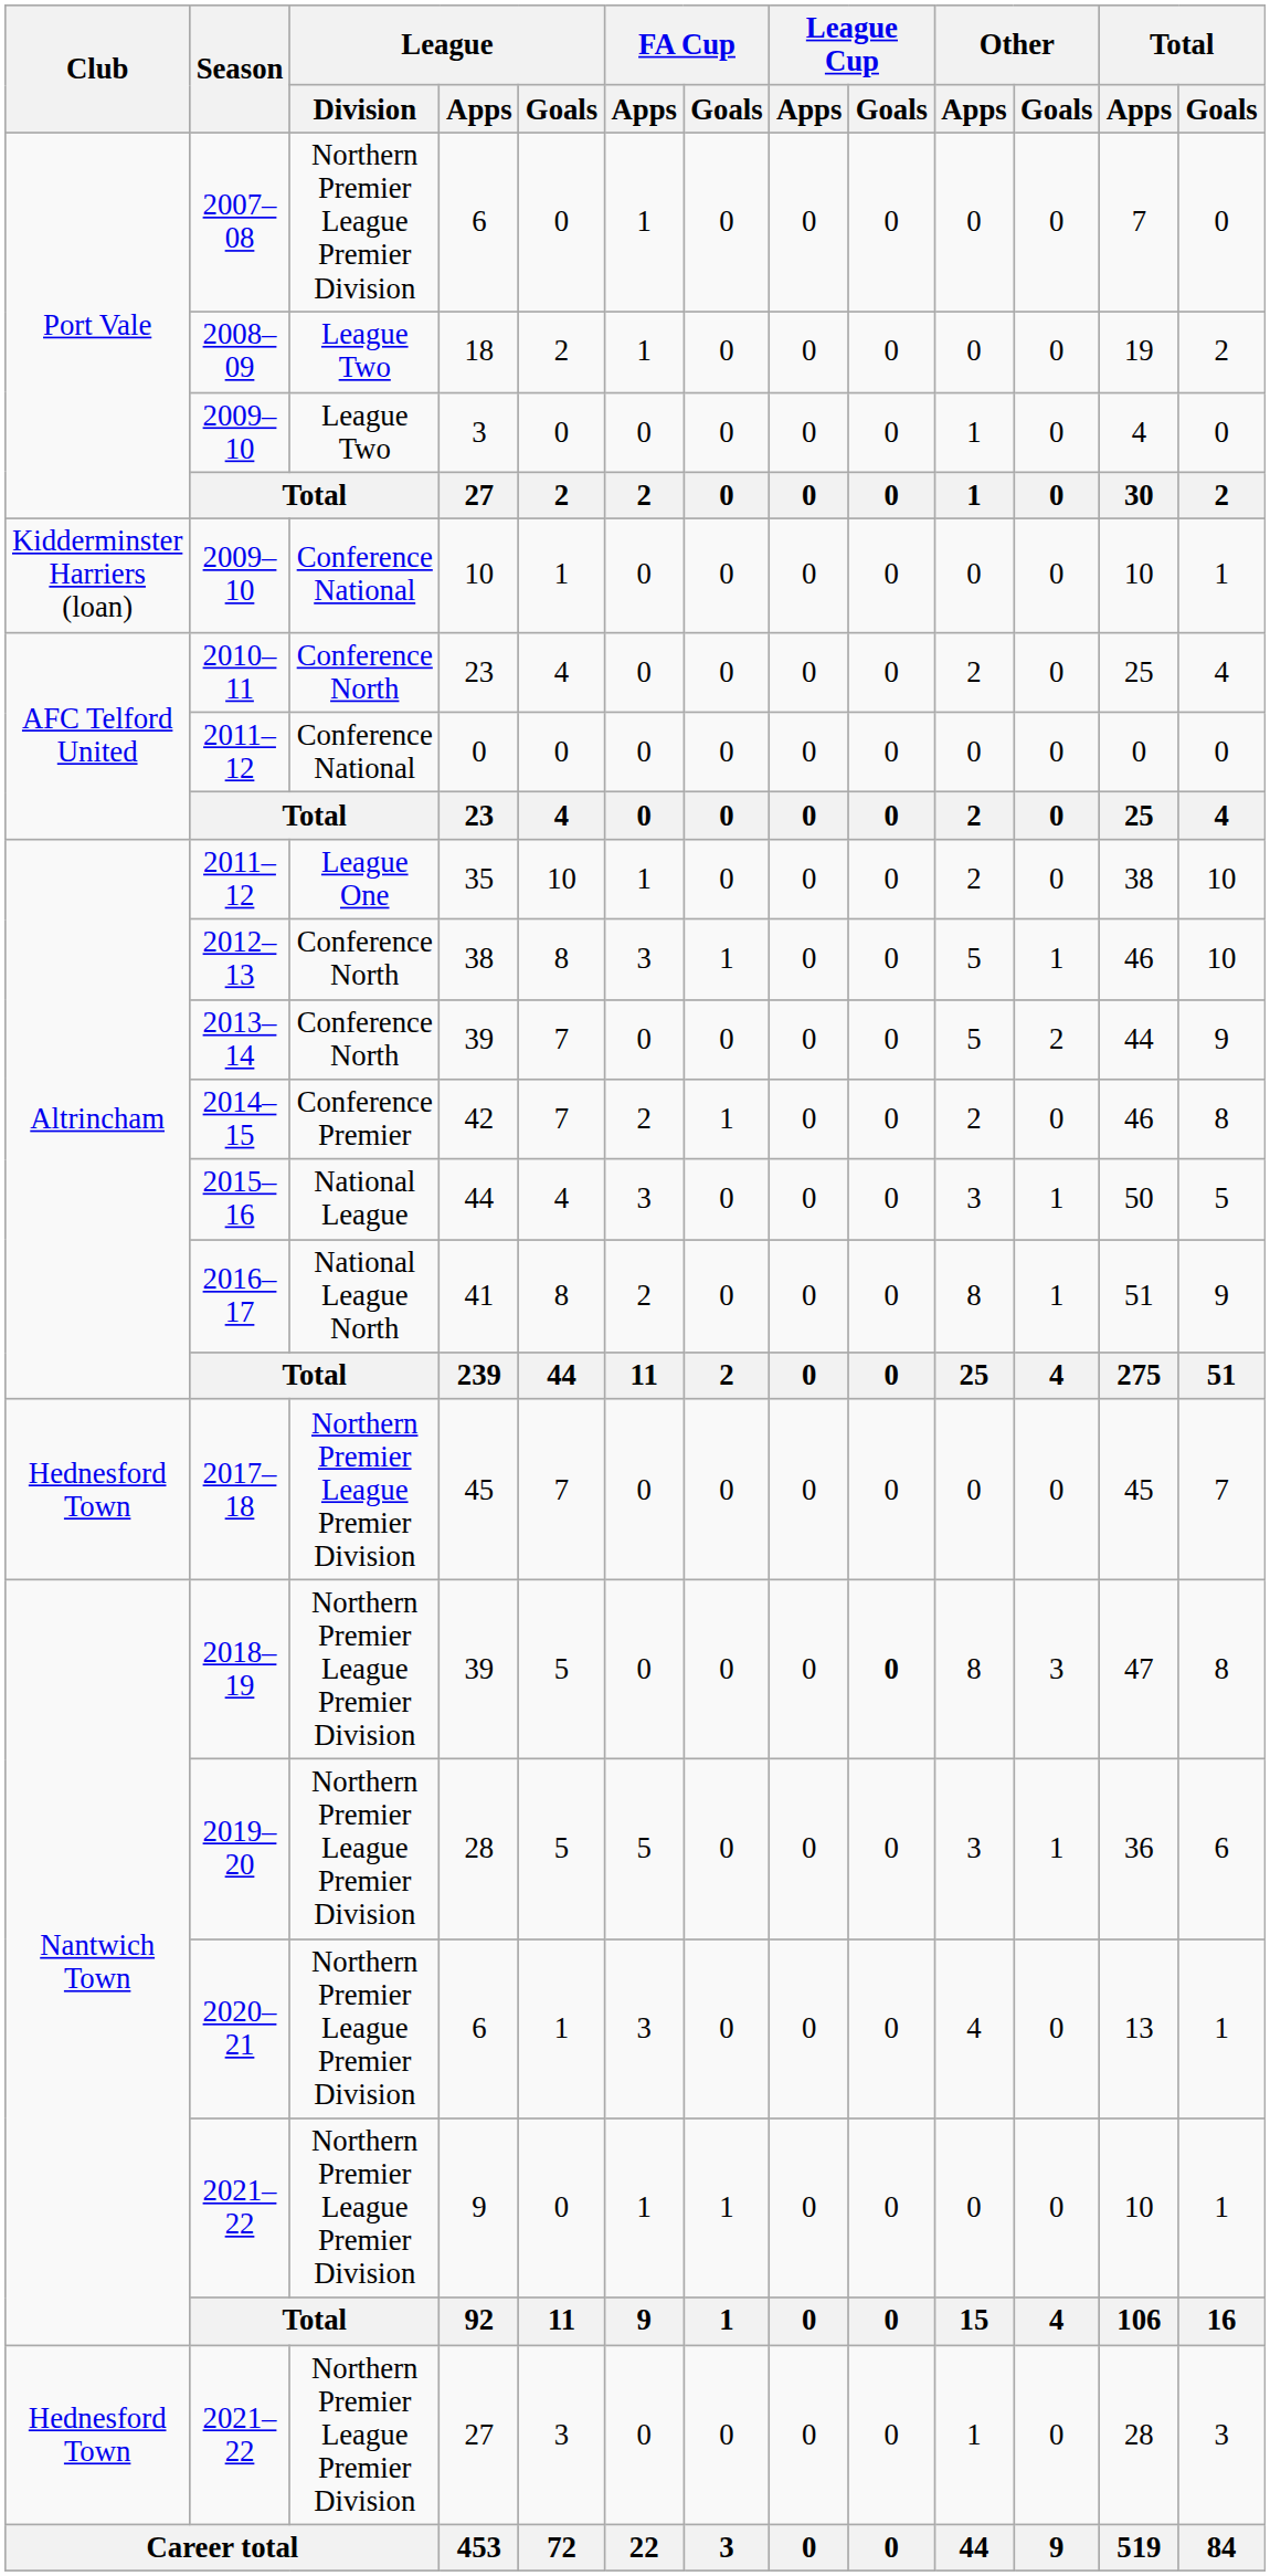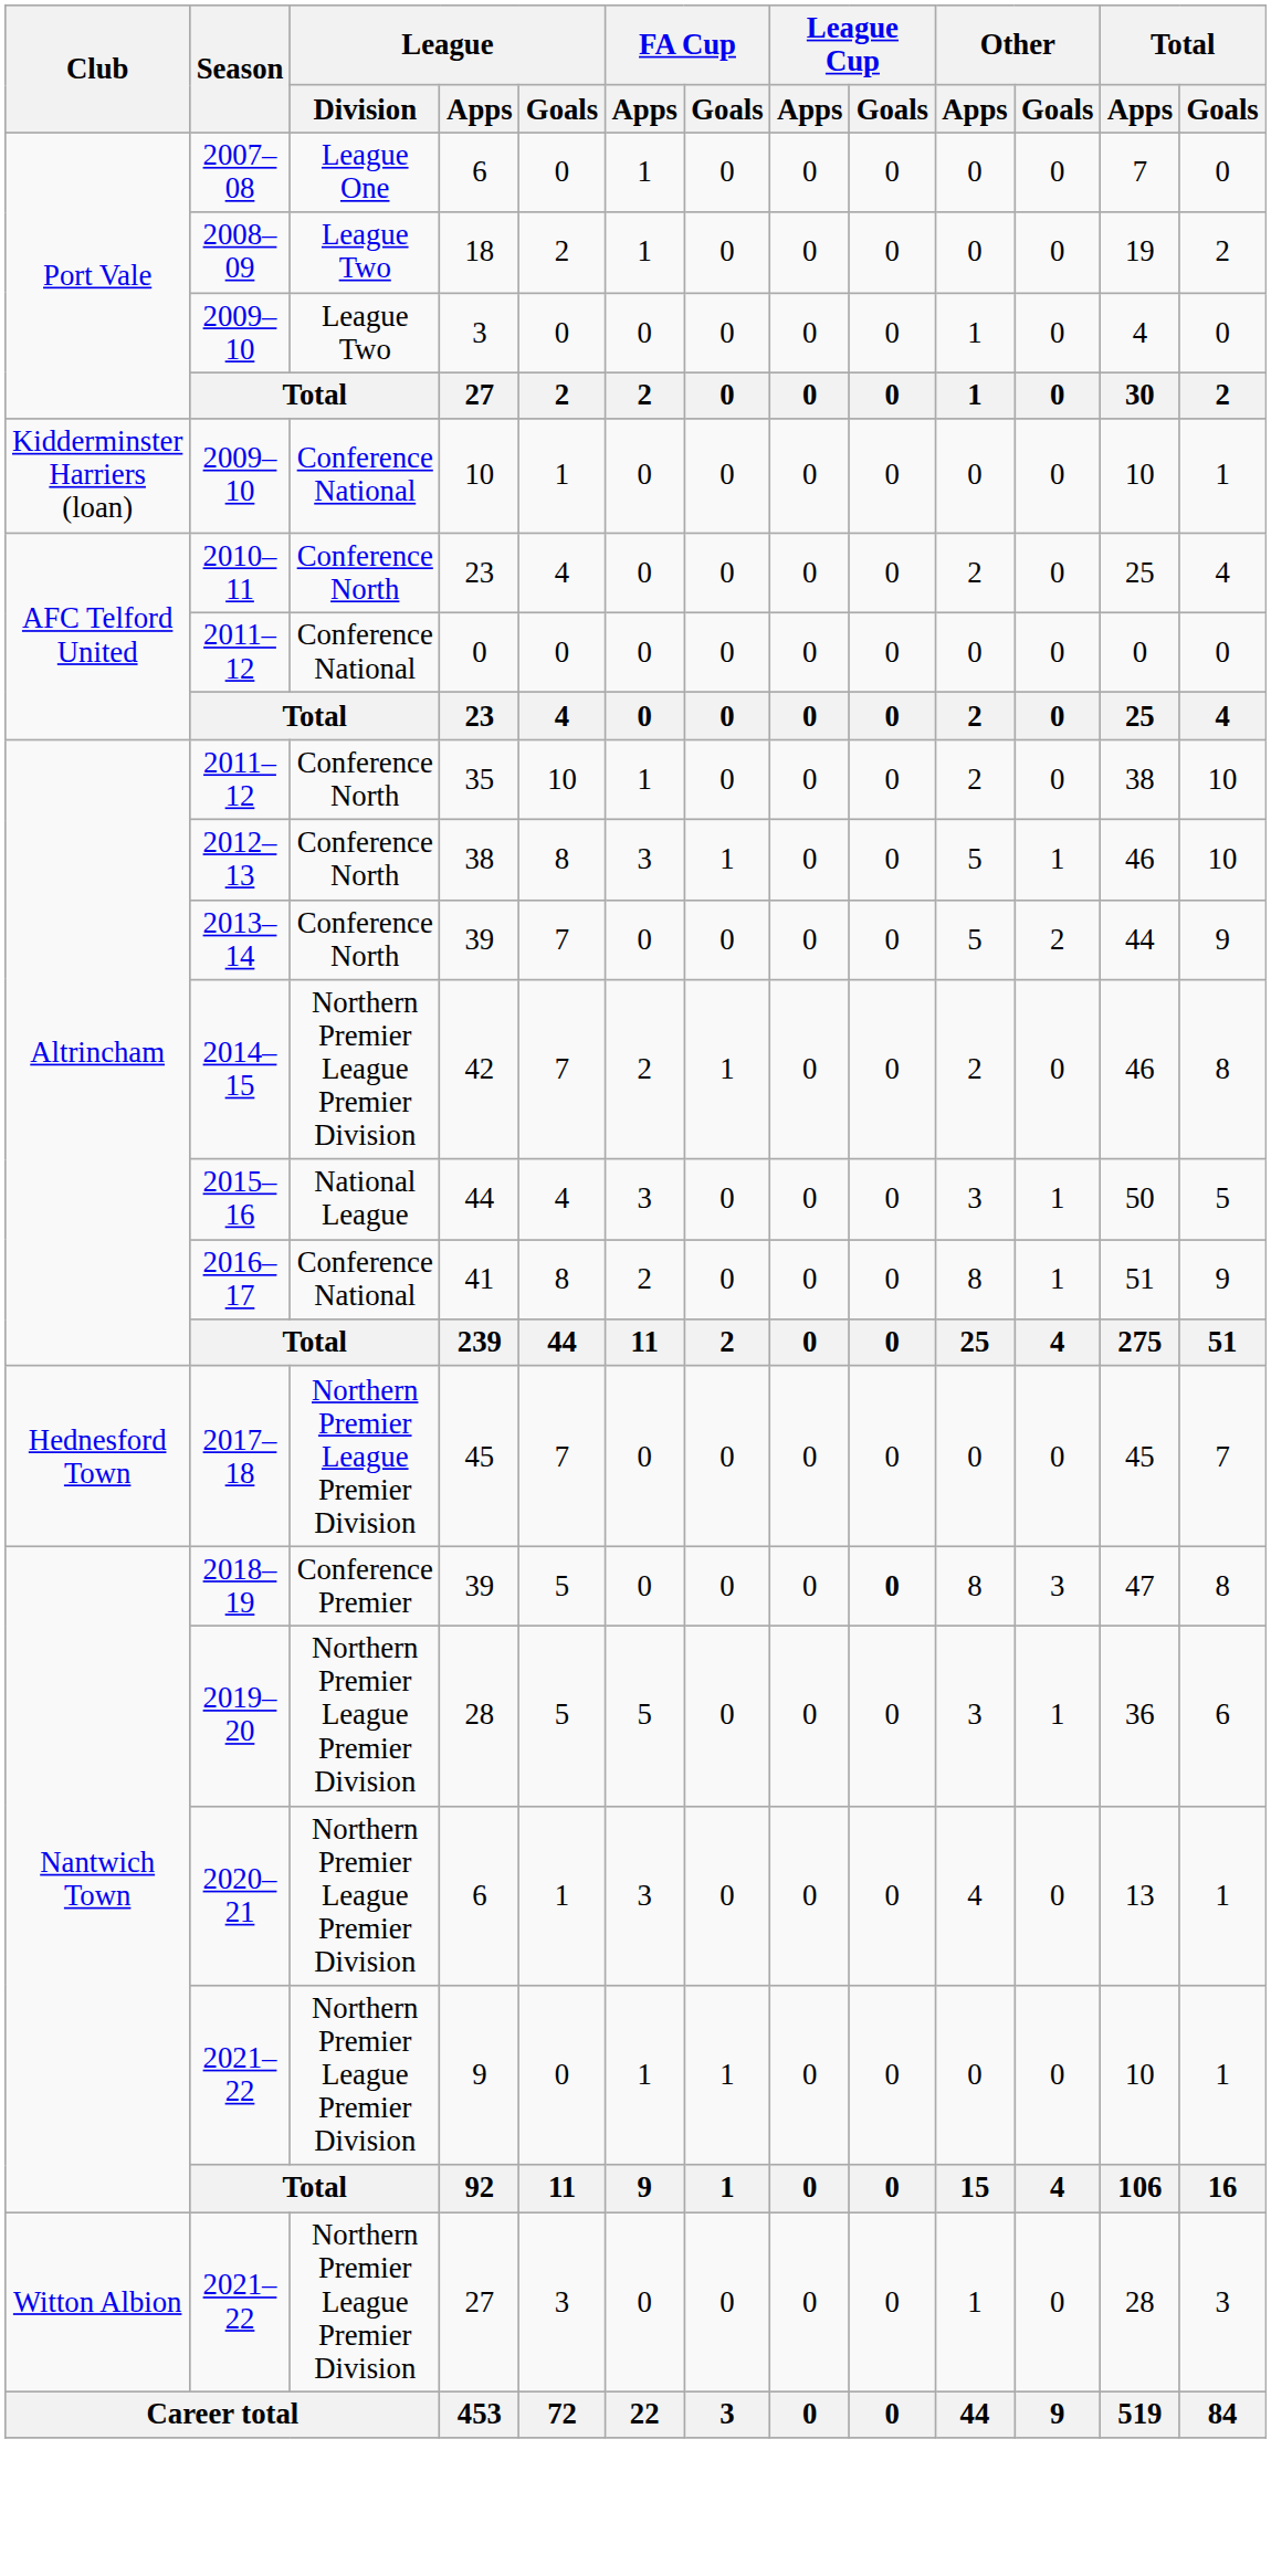 <table class="wikitable" style="text-align:center">
 <tr>
 <th rowspan="2">Club</th>
 <th rowspan="2">Season</th>
 <th colspan="3">League</th>
 <th colspan="2"><a href='#'>FA Cup</a></th>
 <th colspan="2"><a href='#'>League Cup</a></th>
 <th colspan="2">Other</th>
 <th colspan="2">Total</th>
 </tr>
 <tr>
 <th>Division</th>
 <th>Apps</th>
 <th>Goals</th>
 <th>Apps</th>
 <th>Goals</th>
 <th>Apps</th>
 <th>Goals</th>
 <th>Apps</th>
 <th>Goals</th>
 <th>Apps</th>
 <th>Goals</th>
 </tr>
 <tr>
 <td rowspan="4"><a href='#'>Port Vale</a></td>
 <td><a href='#'>2007–08</a></td>
-<td>Northern Premier League Premier Division</td>
+<td><a href='#'>League One</a></td>
 <td>6</td>
 <td>0</td>
 <td>1</td>
 <td>0</td>
 <td>0</td>
 <td>0</td>
 <td>0</td>
 <td>0</td>
 <td>7</td>
 <td>0</td>
 </tr>
 <tr>
 <td><a href='#'>2008–09</a></td>
 <td><a href='#'>League Two</a></td>
 <td>18</td>
 <td>2</td>
 <td>1</td>
 <td>0</td>
 <td>0</td>
 <td>0</td>
 <td>0</td>
 <td>0</td>
 <td>19</td>
 <td>2</td>
 </tr>
 <tr>
 <td><a href='#'>2009–10</a></td>
 <td>League Two</td>
 <td>3</td>
 <td>0</td>
 <td>0</td>
 <td>0</td>
 <td>0</td>
 <td>0</td>
 <td>1</td>
 <td>0</td>
 <td>4</td>
 <td>0</td>
 </tr>
 <tr>
 <th colspan="2">Total</th>
 <th>27</th>
 <th>2</th>
 <th>2</th>
 <th>0</th>
 <th>0</th>
 <th>0</th>
 <th>1</th>
 <th>0</th>
 <th>30</th>
 <th>2</th>
 </tr>
 <tr>
 <td><a href='#'>Kidderminster Harriers</a> (loan)</td>
 <td><a href='#'>2009–10</a></td>
 <td><a href='#'>Conference National</a></td>
 <td>10</td>
 <td>1</td>
 <td>0</td>
 <td>0</td>
 <td>0</td>
 <td>0</td>
 <td>0</td>
 <td>0</td>
 <td>10</td>
 <td>1</td>
 </tr>
 <tr>
 <td rowspan="3"><a href='#'>AFC Telford United</a></td>
 <td><a href='#'>2010–11</a></td>
 <td><a href='#'>Conference North</a></td>
 <td>23</td>
 <td>4</td>
 <td>0</td>
 <td>0</td>
 <td>0</td>
 <td>0</td>
 <td>2</td>
 <td>0</td>
 <td>25</td>
 <td>4</td>
 </tr>
 <tr>
 <td><a href='#'>2011–12</a></td>
 <td>Conference National</td>
 <td>0</td>
 <td>0</td>
 <td>0</td>
 <td>0</td>
 <td>0</td>
 <td>0</td>
 <td>0</td>
 <td>0</td>
 <td>0</td>
 <td>0</td>
 </tr>
 <tr>
 <th colspan="2">Total</th>
 <th>23</th>
 <th>4</th>
 <th>0</th>
 <th>0</th>
 <th>0</th>
 <th>0</th>
 <th>2</th>
 <th>0</th>
 <th>25</th>
 <th>4</th>
 </tr>
 <tr>
 <td rowspan="7"><a href='#'>Altrincham</a></td>
 <td><a href='#'>2011–12</a></td>
-<td><a href='#'>League One</a></td>
+<td>Conference North</td>
 <td>35</td>
 <td>10</td>
 <td>1</td>
 <td>0</td>
 <td>0</td>
 <td>0</td>
 <td>2</td>
 <td>0</td>
 <td>38</td>
 <td>10</td>
 </tr>
 <tr>
 <td><a href='#'>2012–13</a></td>
 <td>Conference North</td>
 <td>38</td>
 <td>8</td>
 <td>3</td>
 <td>1</td>
 <td>0</td>
 <td>0</td>
 <td>5</td>
 <td>1</td>
 <td>46</td>
 <td>10</td>
 </tr>
 <tr>
 <td><a href='#'>2013–14</a></td>
 <td>Conference North</td>
 <td>39</td>
 <td>7</td>
 <td>0</td>
 <td>0</td>
 <td>0</td>
 <td>0</td>
 <td>5</td>
 <td>2</td>
 <td>44</td>
 <td>9</td>
 </tr>
 <tr>
 <td><a href='#'>2014–15</a></td>
-<td>Conference Premier</td>
+<td>Northern Premier League Premier Division</td>
 <td>42</td>
 <td>7</td>
 <td>2</td>
 <td>1</td>
 <td>0</td>
 <td>0</td>
 <td>2</td>
 <td>0</td>
 <td>46</td>
 <td>8</td>
 </tr>
 <tr>
 <td><a href='#'>2015–16</a></td>
 <td>National League</td>
 <td>44</td>
 <td>4</td>
 <td>3</td>
 <td>0</td>
 <td>0</td>
 <td>0</td>
 <td>3</td>
 <td>1</td>
 <td>50</td>
 <td>5</td>
 </tr>
 <tr>
 <td><a href='#'>2016–17</a></td>
-<td>National League North</td>
+<td>Conference National</td>
 <td>41</td>
 <td>8</td>
 <td>2</td>
 <td>0</td>
 <td>0</td>
 <td>0</td>
 <td>8</td>
 <td>1</td>
 <td>51</td>
 <td>9</td>
 </tr>
 <tr>
 <th colspan="2">Total</th>
 <th>239</th>
 <th>44</th>
 <th>11</th>
 <th>2</th>
 <th>0</th>
 <th>0</th>
 <th>25</th>
 <th>4</th>
 <th>275</th>
 <th>51</th>
 </tr>
 <tr>
 <td><a href='#'>Hednesford Town</a></td>
 <td><a href='#'>2017–18</a></td>
 <td><a href='#'>Northern Premier League</a> Premier Division</td>
 <td>45</td>
 <td>7</td>
 <td>0</td>
 <td>0</td>
 <td>0</td>
 <td>0</td>
 <td>0</td>
 <td>0</td>
 <td>45</td>
 <td>7</td>
 </tr>
 <tr>
 <td rowspan="5"><a href='#'>Nantwich Town</a></td>
 <td><a href='#'>2018–19</a></td>
-<td>Northern Premier League Premier Division</td>
+<td>Conference Premier</td>
 <td>39</td>
 <td>5</td>
 <td>0</td>
 <td>0</td>
 <td>0</td>
 <td><strong>0</strong></td>
 <td>8</td>
 <td>3</td>
 <td>47</td>
 <td>8</td>
 </tr>
 <tr>
 <td><a href='#'>2019–20</a></td>
 <td>Northern Premier League Premier Division</td>
 <td>28</td>
 <td>5</td>
 <td>5</td>
 <td>0</td>
 <td>0</td>
 <td>0</td>
 <td>3</td>
 <td>1</td>
 <td>36</td>
 <td>6</td>
 </tr>
 <tr>
 <td><a href='#'>2020–21</a></td>
 <td>Northern Premier League Premier Division</td>
 <td>6</td>
 <td>1</td>
 <td>3</td>
 <td>0</td>
 <td>0</td>
 <td>0</td>
 <td>4</td>
 <td>0</td>
 <td>13</td>
 <td>1</td>
 </tr>
 <tr>
 <td><a href='#'>2021–22</a></td>
 <td>Northern Premier League Premier Division</td>
 <td>9</td>
 <td>0</td>
 <td>1</td>
 <td>1</td>
 <td>0</td>
 <td>0</td>
 <td>0</td>
 <td>0</td>
 <td>10</td>
 <td>1</td>
 </tr>
 <tr>
 <th colspan="2">Total</th>
 <th>92</th>
 <th>11</th>
 <th>9</th>
 <th>1</th>
 <th>0</th>
 <th>0</th>
 <th>15</th>
 <th>4</th>
 <th>106</th>
 <th>16</th>
 </tr>
 <tr>
-<td><a href='#'>Hednesford Town</a></td>
+<td><a href='#'>Witton Albion</a></td>
 <td><a href='#'>2021–22</a></td>
 <td>Northern Premier League Premier Division</td>
 <td>27</td>
 <td>3</td>
 <td>0</td>
 <td>0</td>
 <td>0</td>
 <td>0</td>
 <td>1</td>
 <td>0</td>
 <td>28</td>
 <td>3</td>
 </tr>
 <tr>
 <th colspan="3">Career total</th>
 <th>453</th>
 <th>72</th>
 <th>22</th>
 <th>3</th>
 <th>0</th>
 <th>0</th>
 <th>44</th>
 <th>9</th>
 <th>519</th>
 <th>84</th>
 </tr>
 </table>
